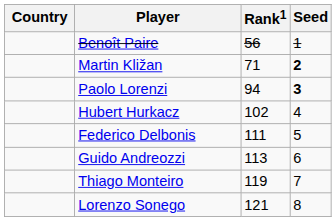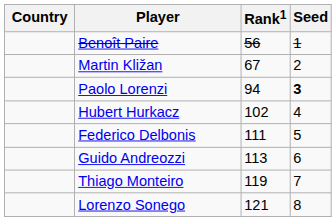 <table class="sortable wikitable">
 <tr>
 <th width="70">Country</th>
 <th width="175">Player</th>
 <th>Rank<sup>1</sup></th>
 <th>Seed</th>
 </tr>
 <tr>
 <td><s></s></td>
 <td><s><a href='#'>Benoît Paire</a></s></td>
 <td><s>56</s></td>
 <td><s>1</s></td>
 </tr>
 <tr>
 <td></td>
 <td><a href='#'>Martin Kližan</a></td>
-<td>71</td>
-<td><strong>2</strong></td>
+<td>67</td>
+<td>2</td>
 </tr>
 <tr>
 <td></td>
 <td><a href='#'>Paolo Lorenzi</a></td>
 <td>94</td>
 <td><strong>3</strong></td>
 </tr>
 <tr>
 <td></td>
 <td><a href='#'>Hubert Hurkacz</a></td>
 <td>102</td>
 <td>4</td>
 </tr>
 <tr>
 <td></td>
 <td><a href='#'>Federico Delbonis</a></td>
 <td>111</td>
 <td>5</td>
 </tr>
 <tr>
 <td></td>
 <td><a href='#'>Guido Andreozzi</a></td>
 <td>113</td>
 <td>6</td>
 </tr>
 <tr>
 <td></td>
 <td><a href='#'>Thiago Monteiro</a></td>
 <td>119</td>
 <td>7</td>
 </tr>
 <tr>
 <td></td>
 <td><a href='#'>Lorenzo Sonego</a></td>
 <td>121</td>
 <td>8</td>
 </tr>
 </table>
